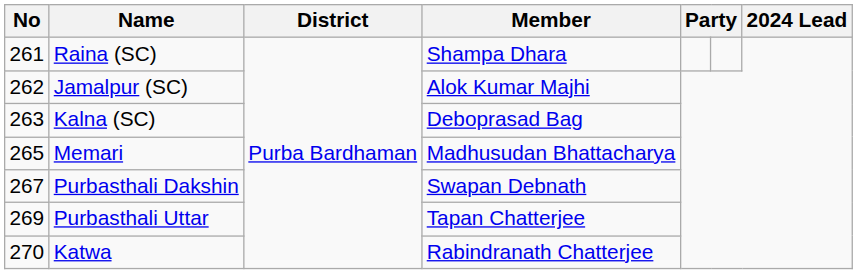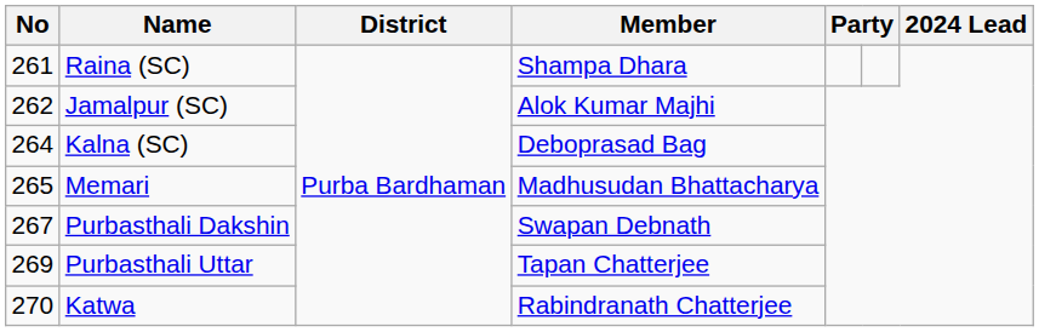 <table class="wikitable sortable">
 <tr>
 <th>No</th>
 <th>Name</th>
 <th>District</th>
 <th>Member</th>
 <th colspan="2">Party</th>
 <th colspan="2">2024 Lead</th>
 </tr>
 <tr>
 <td>261</td>
 <td><a href='#'>Raina</a> (SC)</td>
 <td rowspan="7"><a href='#'>Purba Bardhaman</a></td>
 <td><a href='#'>Shampa Dhara</a></td>
 <td></td>
 <td></td>
 </tr>
 <tr>
 <td>262</td>
 <td><a href='#'>Jamalpur</a> (SC)</td>
 <td><a href='#'>Alok Kumar Majhi</a></td>
 </tr>
 <tr>
-<td>263</td>
+<td>264</td>
 <td><a href='#'>Kalna</a> (SC)</td>
 <td><a href='#'>Deboprasad Bag</a></td>
 </tr>
 <tr>
 <td>265</td>
 <td><a href='#'>Memari</a></td>
 <td><a href='#'>Madhusudan Bhattacharya</a></td>
 </tr>
 <tr>
 <td>267</td>
 <td><a href='#'>Purbasthali Dakshin</a></td>
 <td><a href='#'>Swapan Debnath</a></td>
 </tr>
 <tr>
 <td>269</td>
 <td><a href='#'>Purbasthali Uttar</a></td>
 <td><a href='#'>Tapan Chatterjee</a></td>
 </tr>
 <tr>
 <td>270</td>
 <td><a href='#'>Katwa</a></td>
 <td><a href='#'>Rabindranath Chatterjee</a></td>
 </tr>
 </table>
